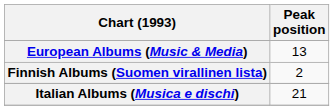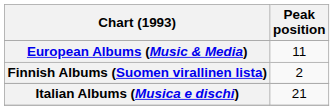 <table class="wikitable sortable plainrowheaders" style="text-align:center">
 <tr>
 <th scope="col">Chart (1993)</th>
 <th scope="col">Peak<br>position</th>
 </tr>
 <tr>
 </tr>
 <tr>
 </tr>
 <tr>
 </tr>
 <tr>
 </tr>
 <tr>
 <th scope="row"><a href='#'>European Albums</a> (<em><a href='#'>Music & Media</a></em>)</th>
-<td>13</td>
+<td>11</td>
 </tr>
 <tr>
 <th scope="row">Finnish Albums (<a href='#'>Suomen virallinen lista</a>)</th>
 <td>2</td>
 </tr>
 <tr>
 </tr>
 <tr>
 </tr>
 <tr>
 <th scope="row">Italian Albums (<em><a href='#'>Musica e dischi</a></em>)</th>
 <td>21</td>
 </tr>
 <tr>
 </tr>
 <tr>
 </tr>
 <tr>
 </tr>
 <tr>
 </tr>
 <tr>
 </tr>
 </table>
